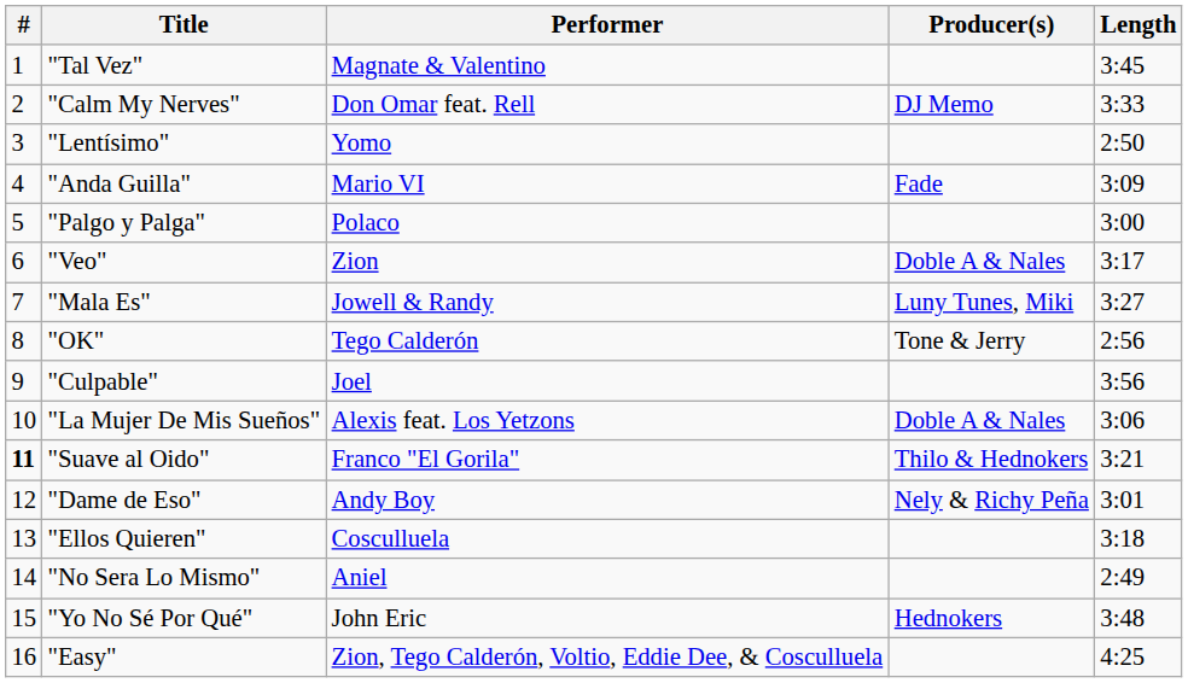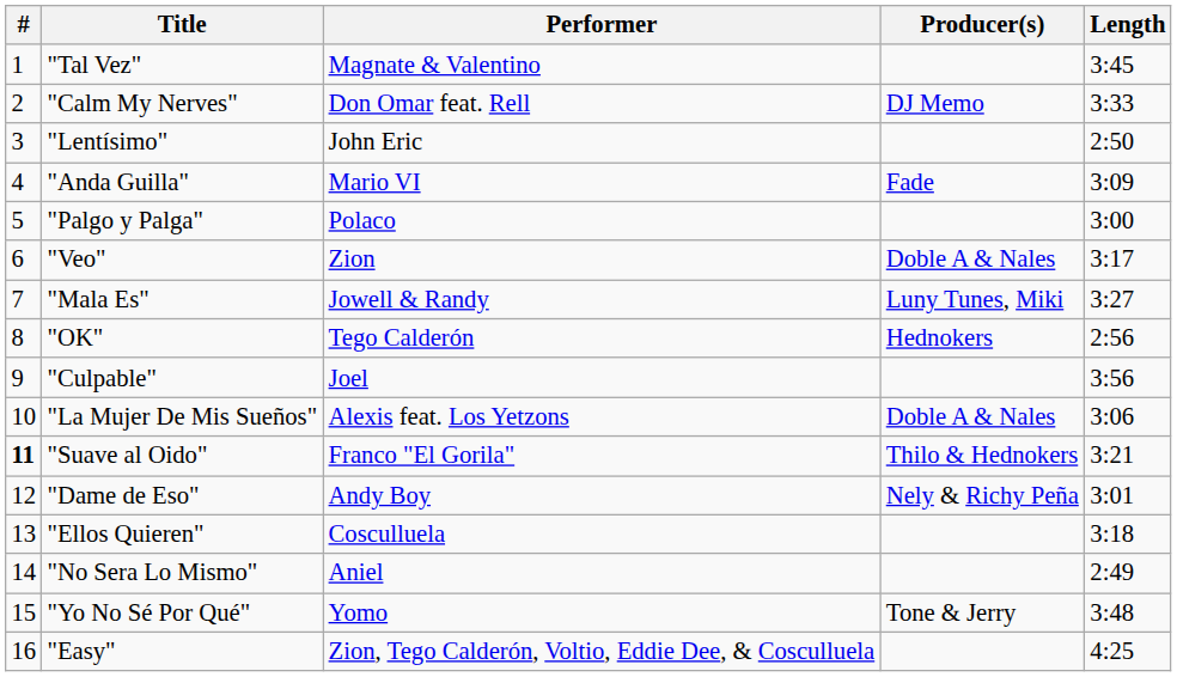 <table class="wikitable">
 <tr>
 <th align="center">#</th>
 <th align="center">Title</th>
 <th align="center">Performer</th>
 <th align="center">Producer(s)</th>
 <th align="center">Length</th>
 </tr>
 <tr>
 <td>1</td>
 <td>"Tal Vez"</td>
 <td><a href='#'>Magnate & Valentino</a></td>
 <td></td>
 <td>3:45</td>
 </tr>
 <tr>
 <td>2</td>
 <td>"Calm My Nerves"</td>
 <td><a href='#'>Don Omar</a> feat. <a href='#'>Rell</a></td>
 <td><a href='#'>DJ Memo</a></td>
 <td>3:33</td>
 </tr>
 <tr>
 <td>3</td>
 <td>"Lentísimo"</td>
-<td><a href='#'>Yomo</a></td>
+<td>John Eric</td>
 <td></td>
 <td>2:50</td>
 </tr>
 <tr>
 <td>4</td>
 <td>"Anda Guilla"</td>
 <td><a href='#'>Mario VI</a></td>
 <td><a href='#'>Fade</a></td>
 <td>3:09</td>
 </tr>
 <tr>
 <td>5</td>
 <td>"Palgo y Palga"</td>
 <td><a href='#'>Polaco</a></td>
 <td></td>
 <td>3:00</td>
 </tr>
 <tr>
 <td>6</td>
 <td>"Veo"</td>
 <td><a href='#'>Zion</a></td>
 <td><a href='#'>Doble A & Nales</a></td>
 <td>3:17</td>
 </tr>
 <tr>
 <td>7</td>
 <td>"Mala Es"</td>
 <td><a href='#'>Jowell & Randy</a></td>
 <td><a href='#'>Luny Tunes</a>, <a href='#'>Miki</a></td>
 <td>3:27</td>
 </tr>
 <tr>
 <td>8</td>
 <td>"OK"</td>
 <td><a href='#'>Tego Calderón</a></td>
-<td>Tone & Jerry</td>
+<td><a href='#'>Hednokers</a></td>
 <td>2:56</td>
 </tr>
 <tr>
 <td>9</td>
 <td>"Culpable"</td>
 <td><a href='#'>Joel</a></td>
 <td></td>
 <td>3:56</td>
 </tr>
 <tr>
 <td>10</td>
 <td>"La Mujer De Mis Sueños"</td>
 <td><a href='#'>Alexis</a> feat. <a href='#'>Los Yetzons</a></td>
 <td><a href='#'>Doble A & Nales</a></td>
 <td>3:06</td>
 </tr>
 <tr>
 <td><strong>11</strong></td>
 <td>"Suave al Oido"</td>
 <td><a href='#'>Franco "El Gorila"</a></td>
 <td><a href='#'>Thilo & Hednokers</a></td>
 <td>3:21</td>
 </tr>
 <tr>
 <td>12</td>
 <td>"Dame de Eso"</td>
 <td><a href='#'>Andy Boy</a></td>
 <td><a href='#'>Nely</a> & <a href='#'>Richy Peña</a></td>
 <td>3:01</td>
 </tr>
 <tr>
 <td>13</td>
 <td>"Ellos Quieren"</td>
 <td><a href='#'>Cosculluela</a></td>
 <td></td>
 <td>3:18</td>
 </tr>
 <tr>
 <td>14</td>
 <td>"No Sera Lo Mismo"</td>
 <td><a href='#'>Aniel</a></td>
 <td></td>
 <td>2:49</td>
 </tr>
 <tr>
 <td>15</td>
 <td>"Yo No Sé Por Qué"</td>
-<td>John Eric</td>
-<td><a href='#'>Hednokers</a></td>
+<td><a href='#'>Yomo</a></td>
+<td>Tone & Jerry</td>
 <td>3:48</td>
 </tr>
 <tr>
 <td>16</td>
 <td>"Easy"</td>
 <td><a href='#'>Zion</a>, <a href='#'>Tego Calderón</a>, <a href='#'>Voltio</a>, <a href='#'>Eddie Dee</a>, & <a href='#'>Cosculluela</a></td>
 <td></td>
 <td>4:25</td>
 </tr>
 </table>
